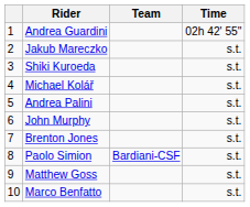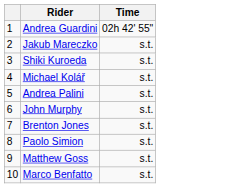 <table class=wikitable>
 <tr>
 <th></th>
 <th>Rider</th>
-<th>Team</th>
 <th>Time</th>
 </tr>
 <tr>
 <td>1</td>
 <td> <a href='#'>Andrea Guardini</a> </td>
-<td></td>
 <td align=right>02h 42' 55"</td>
 </tr>
 <tr>
 <td>2</td>
 <td> <a href='#'>Jakub Mareczko</a></td>
-<td></td>
 <td align=right>s.t.</td>
 </tr>
 <tr>
 <td>3</td>
 <td> <a href='#'>Shiki Kuroeda</a></td>
-<td></td>
 <td align=right>s.t.</td>
 </tr>
 <tr>
 <td>4</td>
 <td> <a href='#'>Michael Kolář</a></td>
-<td></td>
 <td align=right>s.t.</td>
 </tr>
 <tr>
 <td>5</td>
 <td> <a href='#'>Andrea Palini</a></td>
-<td></td>
 <td align=right>s.t.</td>
 </tr>
 <tr>
 <td>6</td>
 <td> <a href='#'>John Murphy</a></td>
-<td></td>
 <td align=right>s.t.</td>
 </tr>
 <tr>
 <td>7</td>
 <td> <a href='#'>Brenton Jones</a></td>
-<td></td>
 <td align=right>s.t.</td>
 </tr>
 <tr>
 <td>8</td>
 <td> <a href='#'>Paolo Simion</a></td>
-<td><a href='#'>Bardiani-CSF</a></td>
 <td align=right>s.t.</td>
 </tr>
 <tr>
 <td>9</td>
 <td> <a href='#'>Matthew Goss</a></td>
-<td></td>
 <td align=right>s.t.</td>
 </tr>
 <tr>
 <td>10</td>
 <td> <a href='#'>Marco Benfatto</a></td>
-<td></td>
 <td align=right>s.t.</td>
 </tr>
 </table>
